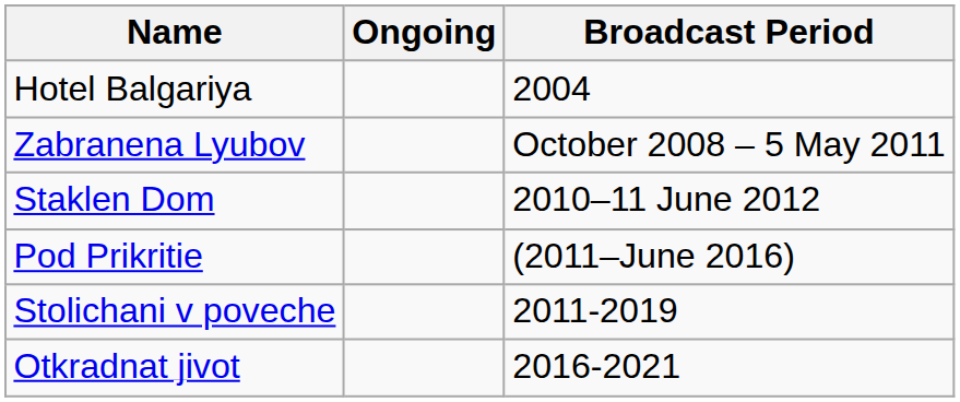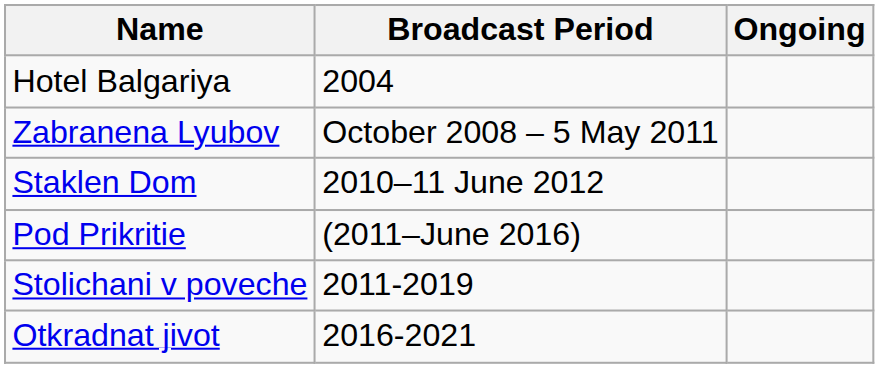 <table class="wikitable sortable">
 <tr>
 <th>Name</th>
+<th>Broadcast Period</th>
 <th>Ongoing</th>
-<th>Broadcast Period</th>
 </tr>
 <tr>
 <td>Hotel Balgariya</td>
+<td>2004</td>
 <td></td>
-<td>2004</td>
 </tr>
 <tr>
 <td><a href='#'>Zabranena Lyubov</a></td>
+<td>October 2008 – 5 May 2011</td>
 <td></td>
-<td>October 2008 – 5 May 2011</td>
 </tr>
 <tr>
 <td><a href='#'>Staklen Dom</a></td>
+<td>2010–11 June 2012</td>
 <td></td>
-<td>2010–11 June 2012</td>
 </tr>
 <tr>
 <td><a href='#'>Pod Prikritie</a></td>
+<td>(2011–June 2016)</td>
 <td></td>
-<td>(2011–June 2016)</td>
 </tr>
 <tr>
 <td><a href='#'>Stolichani v poveche</a></td>
+<td>2011-2019</td>
 <td></td>
-<td>2011-2019</td>
 </tr>
 <tr>
 <td><a href='#'>Otkradnat jivot</a></td>
+<td>2016-2021</td>
 <td></td>
-<td>2016-2021</td>
 </tr>
 </table>
